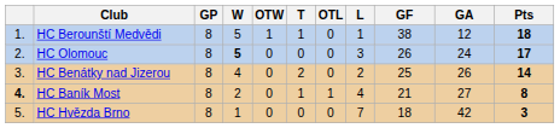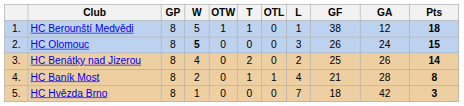 <table class="wikitable">
 <tr>
 <th width="30"></th>
 <th width="200">Club</th>
 <th width="30">GP</th>
 <th width="30">W</th>
 <th width="30">OTW</th>
 <th width="30">T</th>
 <th width="30">OTL</th>
 <th width="30">L</th>
 <th width="70">GF</th>
 <th width="70">GA</th>
 <th width="70">Pts</th>
 </tr>
 <tr bgcolor="#BCD2EE" align="center">
 <td>1.</td>
 <td align="left"><a href='#'>HC Berounští Medvědi</a></td>
 <td>8</td>
 <td>5</td>
 <td>1</td>
 <td>1</td>
 <td>0</td>
 <td>1</td>
 <td>38</td>
 <td>12</td>
 <td><strong>18</strong></td>
 </tr>
 <tr bgcolor="#BCD2EE" align="center">
 <td>2.</td>
 <td align="left"><a href='#'>HC Olomouc</a></td>
 <td>8</td>
 <td><strong>5</strong></td>
 <td>0</td>
 <td>0</td>
 <td>0</td>
 <td>3</td>
 <td>26</td>
 <td>24</td>
-<td><strong>17</strong></td>
+<td><strong>15</strong></td>
 </tr>
 <tr bgcolor="#EECFA1" align="center">
 <td>3.</td>
 <td align="left"><a href='#'>HC Benátky nad Jizerou</a></td>
 <td>8</td>
 <td>4</td>
 <td>0</td>
 <td>2</td>
 <td>0</td>
 <td>2</td>
 <td>25</td>
 <td>26</td>
 <td><strong>14</strong></td>
 </tr>
 <tr bgcolor="#EECFA1" align="center">
-<td><strong>4.</strong></td>
+<td>4.</td>
 <td align="left"><a href='#'>HC Baník Most</a></td>
 <td>8</td>
 <td>2</td>
 <td>0</td>
 <td>1</td>
 <td>1</td>
 <td>4</td>
 <td>21</td>
-<td>27</td>
+<td>28</td>
 <td><strong>8</strong></td>
 </tr>
 <tr bgcolor="#EECFA1" align="center">
 <td>5.</td>
 <td align="left"><a href='#'>HC Hvězda Brno</a></td>
 <td>8</td>
 <td>1</td>
 <td>0</td>
 <td>0</td>
 <td>0</td>
 <td>7</td>
 <td>18</td>
 <td>42</td>
 <td><strong>3</strong></td>
 </tr>
 </table>
